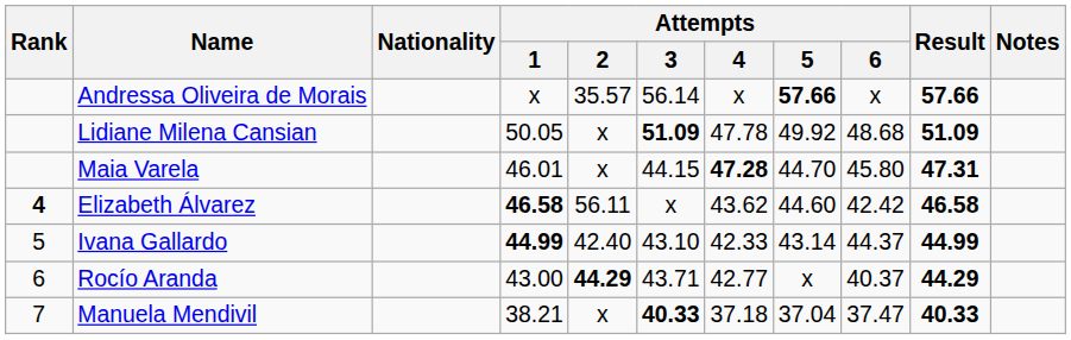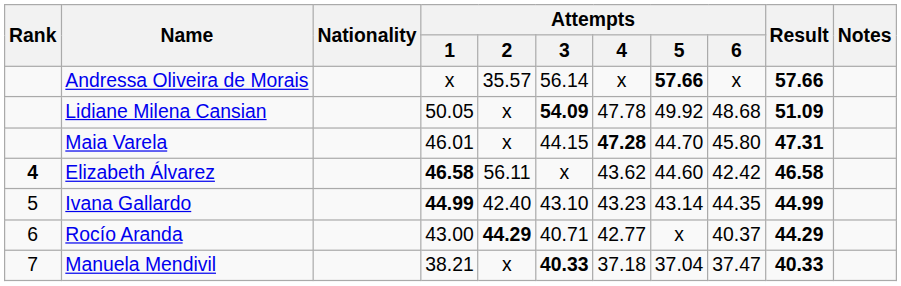 <table class="wikitable sortable" style="text-align:center">
 <tr>
 <th rowspan=2>Rank</th>
 <th rowspan=2>Name</th>
 <th rowspan=2>Nationality</th>
 <th colspan=6>Attempts</th>
 <th rowspan=2>Result</th>
 <th rowspan=2>Notes</th>
 </tr>
 <tr>
 <th>1</th>
 <th>2</th>
 <th>3</th>
 <th>4</th>
 <th>5</th>
 <th>6</th>
 </tr>
 <tr>
 <td align=center></td>
 <td align=left><a href='#'>Andressa Oliveira de Morais</a></td>
 <td align=left></td>
 <td>x</td>
 <td>35.57</td>
 <td>56.14</td>
 <td>x</td>
 <td><strong>57.66</strong></td>
 <td>x</td>
 <td><strong>57.66</strong></td>
 <td></td>
 </tr>
 <tr>
 <td align=center></td>
 <td align=left><a href='#'>Lidiane Milena Cansian</a></td>
 <td align=left></td>
 <td>50.05</td>
 <td>x</td>
-<td><strong>51.09</strong></td>
+<td><strong>54.09</strong></td>
 <td>47.78</td>
 <td>49.92</td>
 <td>48.68</td>
 <td><strong>51.09</strong></td>
 <td></td>
 </tr>
 <tr>
 <td align=center></td>
 <td align=left><a href='#'>Maia Varela</a></td>
 <td align=left></td>
 <td>46.01</td>
 <td>x</td>
 <td>44.15</td>
 <td><strong>47.28</strong></td>
 <td>44.70</td>
 <td>45.80</td>
 <td><strong>47.31</strong></td>
 <td></td>
 </tr>
 <tr>
 <td align=center><strong>4</strong></td>
 <td align=left><a href='#'>Elizabeth Álvarez</a></td>
 <td align=left></td>
 <td><strong>46.58</strong></td>
 <td>56.11</td>
 <td>x</td>
 <td>43.62</td>
 <td>44.60</td>
 <td>42.42</td>
 <td><strong>46.58</strong></td>
 <td></td>
 </tr>
 <tr>
 <td align=center>5</td>
 <td align=left><a href='#'>Ivana Gallardo</a></td>
 <td align=left></td>
 <td><strong>44.99</strong></td>
 <td>42.40</td>
 <td>43.10</td>
-<td>42.33</td>
+<td>43.23</td>
 <td>43.14</td>
-<td>44.37</td>
+<td>44.35</td>
 <td><strong>44.99</strong></td>
 <td></td>
 </tr>
 <tr>
 <td align=center>6</td>
 <td align=left><a href='#'>Rocío Aranda</a></td>
 <td align=left></td>
 <td>43.00</td>
 <td><strong>44.29</strong></td>
-<td>43.71</td>
+<td>40.71</td>
 <td>42.77</td>
 <td>x</td>
 <td>40.37</td>
 <td><strong>44.29</strong></td>
 <td></td>
 </tr>
 <tr>
 <td align=center>7</td>
 <td align=left><a href='#'>Manuela Mendivil</a></td>
 <td align=left></td>
 <td>38.21</td>
 <td>x</td>
 <td><strong>40.33</strong></td>
 <td>37.18</td>
 <td>37.04</td>
 <td>37.47</td>
 <td><strong>40.33</strong></td>
 <td></td>
 </tr>
 </table>
